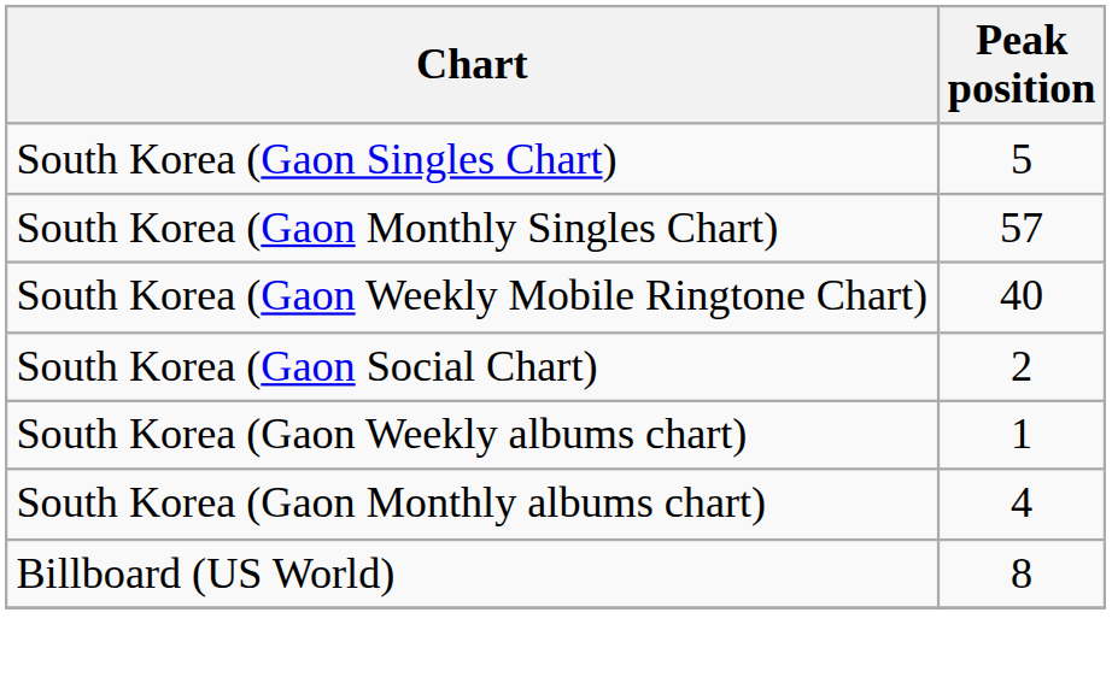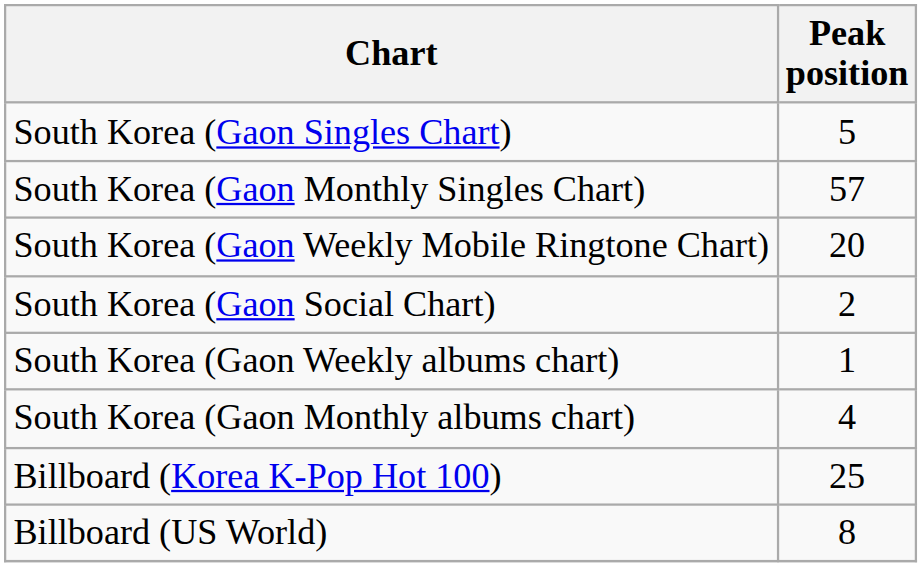 <table class="wikitable sortable">
 <tr>
 <th>Chart</th>
 <th>Peak<br>position</th>
 </tr>
 <tr>
 <td>South Korea (<a href='#'>Gaon Singles Chart</a>)</td>
 <td align="center">5</td>
 </tr>
 <tr>
 <td>South Korea (<a href='#'>Gaon</a> Monthly Singles Chart)</td>
 <td align="center">57</td>
 </tr>
 <tr>
 <td>South Korea (<a href='#'>Gaon</a> Weekly Mobile Ringtone Chart)</td>
-<td align="center">40</td>
+<td align="center">20</td>
 </tr>
 <tr>
 <td>South Korea (<a href='#'>Gaon</a> Social Chart)</td>
 <td align="center">2</td>
 </tr>
 <tr>
 <td>South Korea (Gaon Weekly albums chart)</td>
 <td align="center">1</td>
 </tr>
 <tr>
 <td>South Korea (Gaon Monthly albums chart)</td>
 <td align="center">4</td>
 </tr>
 <tr>
+<td>Billboard (<a href='#'>Korea K-Pop Hot 100</a>)</td>
+<td align="center">25</td>
+</tr>
+<tr>
 <td>Billboard (US World)</td>
 <td align="center">8</td>
 </tr>
 <tr>
 </tr>
 </table>
